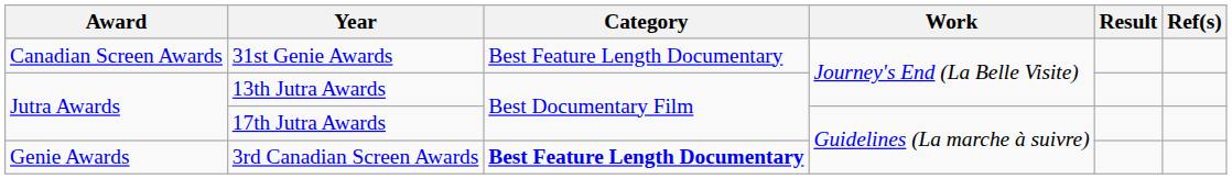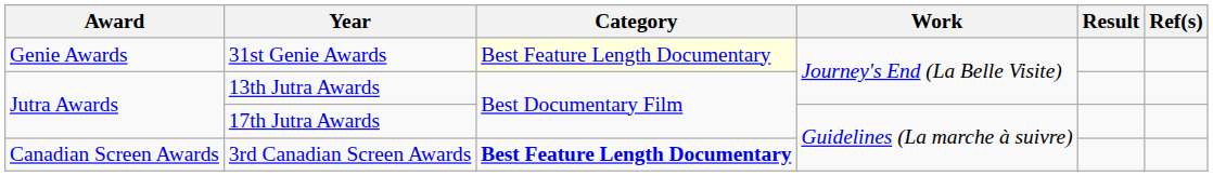 <table class="wikitable plainrowheaders sortable">
 <tr>
 <th>Award</th>
 <th>Year</th>
 <th>Category</th>
 <th>Work</th>
 <th>Result</th>
 <th>Ref(s)</th>
 </tr>
 <tr>
-<td><a href='#'>Canadian Screen Awards</a></td>
+<td><a href='#'>Genie Awards</a></td>
 <td><a href='#'>31st Genie Awards</a></td>
-<td><a href='#'>Best Feature Length Documentary</a></td>
+<td style="background: lightyellow;"><a href='#'>Best Feature Length Documentary</a></td>
 <td rowspan=2><em><a href='#'>Journey's End</a> (La Belle Visite)</em></td>
 <td></td>
 <td></td>
 </tr>
 <tr>
 <td rowspan=2><a href='#'>Jutra Awards</a></td>
 <td><a href='#'>13th Jutra Awards</a></td>
 <td rowspan=2><a href='#'>Best Documentary Film</a></td>
 <td></td>
 <td></td>
 </tr>
 <tr>
 <td><a href='#'>17th Jutra Awards</a></td>
 <td rowspan=2><em><a href='#'>Guidelines</a> (La marche à suivre)</em></td>
 <td></td>
 <td></td>
 </tr>
 <tr>
-<td><a href='#'>Genie Awards</a></td>
+<td><a href='#'>Canadian Screen Awards</a></td>
 <td><a href='#'>3rd Canadian Screen Awards</a></td>
 <td><strong><a href='#'>Best Feature Length Documentary</a></strong></td>
 <td></td>
 <td></td>
 </tr>
 </table>
